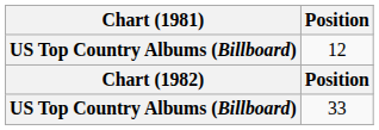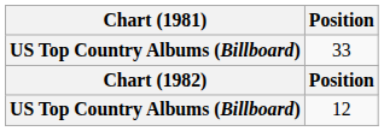 <table class="wikitable plainrowheaders" style="text-align:center">
 <tr>
 <th scope="col">Chart (1981)</th>
 <th scope="col">Position</th>
 </tr>
 <tr>
 <th scope="row">US Top Country Albums (<em>Billboard</em>)</th>
-<td>12</td>
+<td>33</td>
 </tr>
 <tr>
 <th scope="col">Chart (1982)</th>
 <th scope="col">Position</th>
 </tr>
 <tr>
 <th scope="row">US Top Country Albums (<em>Billboard</em>)</th>
-<td>33</td>
+<td>12</td>
 </tr>
 </table>
